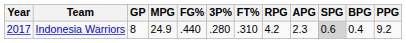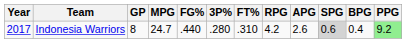 <table class="wikitable sortable">
 <tr>
 <th>Year</th>
 <th>Team</th>
 <th>GP</th>
 <th>MPG</th>
 <th>FG%</th>
 <th>3P%</th>
 <th>FT%</th>
 <th>RPG</th>
 <th>APG</th>
 <th>SPG</th>
 <th>BPG</th>
 <th>PPG</th>
 </tr>
 <tr>
 <td><a href='#'>2017</a></td>
 <td><a href='#'>Indonesia Warriors</a></td>
 <td>8</td>
-<td>24.9</td>
+<td>24.7</td>
 <td>.440</td>
 <td>.280</td>
 <td>.310</td>
 <td>4.2</td>
-<td>2.3</td>
+<td>2.6</td>
 <td style="background: lightgrey;">0.6</td>
 <td>0.4</td>
-<td>9.2</td>
+<td style="background: lightgreen;">9.2</td>
 </tr>
 </table>
